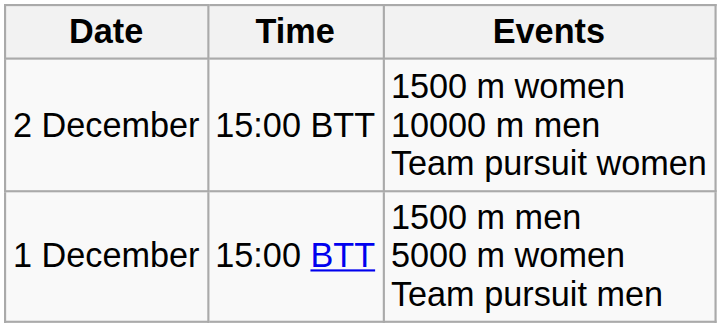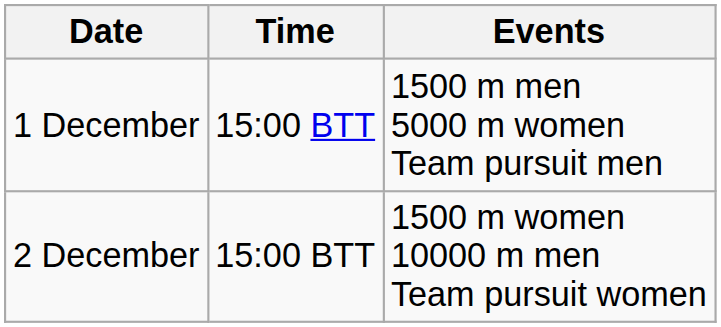 <table class="wikitable" border="1">
 <tr>
 <th>Date</th>
 <th>Time</th>
 <th>Events</th>
 </tr>
 <tr>
+<td>1 December</td>
+<td>15:00 <a href='#'>BTT</a></td>
+<td>1500 m men<br>5000 m women<br>Team pursuit men</td>
+</tr>
+<tr>
 <td>2 December</td>
 <td>15:00 BTT</td>
 <td>1500 m women<br>10000 m men<br>Team pursuit women</td>
 </tr>
-<tr>
-<td>1 December</td>
-<td>15:00 <a href='#'>BTT</a></td>
-<td>1500 m men<br>5000 m women<br>Team pursuit men</td>
-</tr>
 </table>
